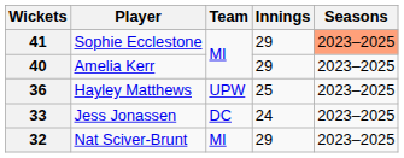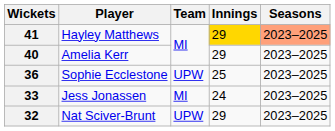 <table class="wikitable">
 <tr>
 <th>Wickets</th>
 <th>Player</th>
 <th>Team</th>
 <th>Innings</th>
 <th>Seasons</th>
 </tr>
 <tr>
 <th>41</th>
-<td><a href='#'>Sophie Ecclestone</a></td>
+<td><a href='#'>Hayley Matthews</a></td>
 <td rowspan="2"><a href='#'>MI</a></td>
-<td>29</td>
+<td style="background: gold;">29</td>
 <td style="background: lightsalmon;">2023–2025</td>
 </tr>
 <tr>
 <th>40</th>
 <td><a href='#'>Amelia Kerr</a></td>
 <td>29</td>
 <td>2023–2025</td>
 </tr>
 <tr>
 <th>36</th>
-<td><a href='#'>Hayley Matthews</a></td>
+<td><a href='#'>Sophie Ecclestone</a></td>
 <td><a href='#'>UPW</a></td>
 <td>25</td>
 <td>2023–2025</td>
 </tr>
 <tr>
 <th>33</th>
 <td><a href='#'>Jess Jonassen</a></td>
-<td><a href='#'>DC</a></td>
+<td><a href='#'>MI</a></td>
 <td>24</td>
 <td>2023–2025</td>
 </tr>
 <tr>
 <th>32</th>
 <td><a href='#'>Nat Sciver-Brunt</a></td>
-<td><a href='#'>MI</a></td>
+<td><a href='#'>UPW</a></td>
 <td>29</td>
 <td>2023–2025</td>
 </tr>
 </table>
